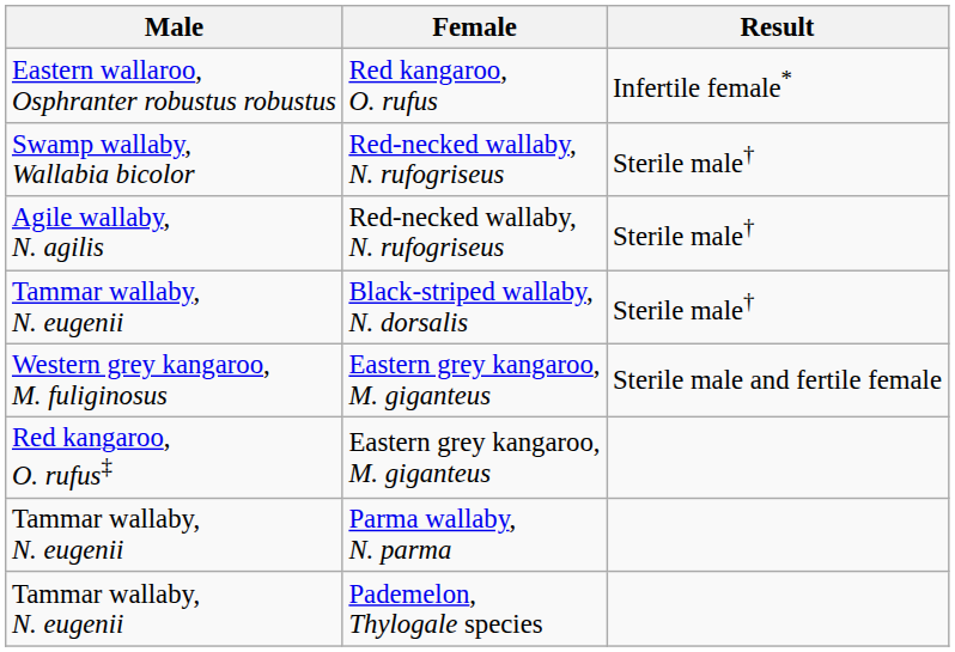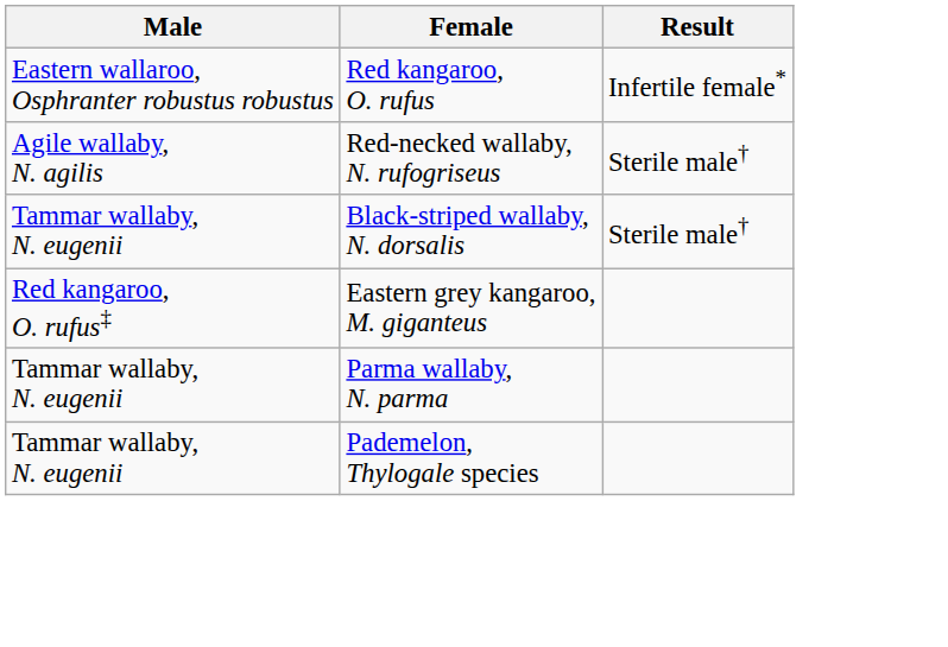 <table class="wikitable">
 <tr>
 <th>Male</th>
 <th>Female</th>
 <th>Result</th>
 </tr>
 <tr>
 <td><a href='#'>Eastern wallaroo</a>,<br><em>Osphranter robustus robustus</em></td>
 <td><a href='#'>Red kangaroo</a>,<br><em>O. rufus</em></td>
 <td>Infertile female<sup>*</sup></td>
 </tr>
 <tr>
-<td><a href='#'>Swamp wallaby</a>,<br><em>Wallabia bicolor</em></td>
-<td><a href='#'>Red-necked wallaby</a>,<br><em>N. rufogriseus</em></td>
-<td>Sterile male<sup>†</sup></td>
-</tr>
-<tr>
 <td><a href='#'>Agile wallaby</a>,<br><em>N. agilis</em></td>
 <td>Red-necked wallaby,<br><em>N. rufogriseus</em></td>
 <td>Sterile male<sup>†</sup></td>
 </tr>
 <tr>
 <td><a href='#'>Tammar wallaby</a>,<br><em>N. eugenii</em></td>
 <td><a href='#'>Black-striped wallaby</a>,<br><em>N. dorsalis</em></td>
 <td>Sterile male<sup>†</sup></td>
-</tr>
-<tr>
-<td><a href='#'>Western grey kangaroo</a>,<br><em>M. fuliginosus</em></td>
-<td><a href='#'>Eastern grey kangaroo</a>,<br><em>M. giganteus</em></td>
-<td>Sterile male and fertile female</td>
 </tr>
 <tr>
 <td><a href='#'>Red kangaroo</a>,<br><em>O. rufus</em><sup>‡</sup></td>
 <td>Eastern grey kangaroo,<br><em>M. giganteus</em></td>
 <td></td>
 </tr>
 <tr>
 <td>Tammar wallaby,<br><em>N. eugenii</em></td>
 <td><a href='#'>Parma wallaby</a>,<br><em>N. parma</em></td>
 <td></td>
 </tr>
 <tr>
 <td>Tammar wallaby,<br><em>N. eugenii</em></td>
 <td><a href='#'>Pademelon</a>,<br><em>Thylogale</em> species</td>
 <td></td>
 </tr>
 </table>
